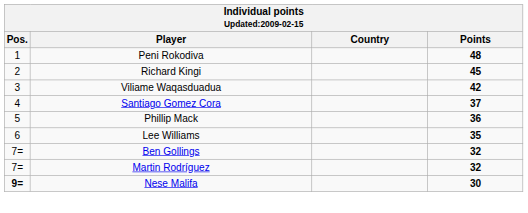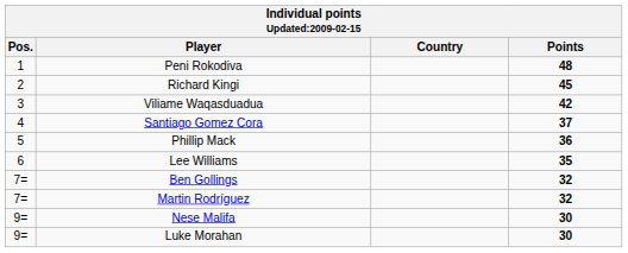 <table class="wikitable" style="text-align:center">
 <tr bgcolor="#efefef">
 <th colspan=4 style="border-right:0px;";>Individual points <br><small>Updated:2009-02-15</small></th>
 </tr>
 <tr bgcolor="#efefef">
 <th width=5%>Pos.</th>
 <th>Player</th>
 <th>Country</th>
 <th>Points</th>
 </tr>
 <tr>
 <td>1</td>
 <td>Peni Rokodiva</td>
 <td></td>
 <td><strong>48</strong></td>
 </tr>
 <tr>
 <td>2</td>
 <td>Richard Kingi</td>
 <td></td>
 <td><strong>45</strong></td>
 </tr>
 <tr>
 <td>3</td>
 <td>Viliame Waqasduadua</td>
 <td></td>
 <td><strong>42</strong></td>
 </tr>
 <tr>
 <td>4</td>
 <td><a href='#'>Santiago Gomez Cora</a></td>
 <td></td>
 <td><strong>37</strong></td>
 </tr>
 <tr>
 <td>5</td>
 <td>Phillip Mack</td>
 <td></td>
 <td><strong>36</strong></td>
 </tr>
 <tr>
 <td>6</td>
 <td>Lee Williams</td>
 <td></td>
 <td><strong>35</strong></td>
 </tr>
 <tr>
 <td>7=</td>
 <td><a href='#'>Ben Gollings</a></td>
 <td></td>
 <td><strong>32</strong></td>
 </tr>
 <tr>
 <td>7=</td>
 <td><a href='#'>Martin Rodríguez</a></td>
 <td></td>
 <td><strong>32</strong></td>
 </tr>
 <tr>
-<td><strong>9=</strong></td>
+<td>9=</td>
 <td><a href='#'>Nese Malifa</a></td>
 <td></td>
 <td><strong>30</strong></td>
 </tr>
+<tr>
+<td>9=</td>
+<td>Luke Morahan</td>
+<td></td>
+<td><strong>30</strong></td>
+</tr>
 </table>
